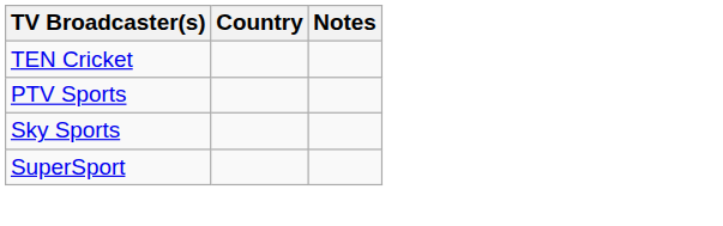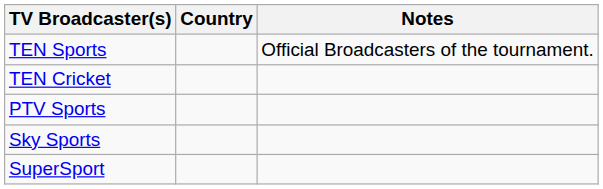 <table class="wikitable">
 <tr>
 <th>TV Broadcaster(s)</th>
 <th>Country</th>
 <th>Notes</th>
+</tr>
+<tr>
+<td><a href='#'>TEN Sports</a></td>
+<td><br></td>
+<td>Official Broadcasters of the tournament.</td>
 </tr>
 <tr>
 <td><a href='#'>TEN Cricket</a></td>
 <td><br></td>
 <td></td>
 </tr>
 <tr>
 <td><a href='#'>PTV Sports</a></td>
 <td></td>
 <td></td>
 </tr>
 <tr>
 <td><a href='#'>Sky Sports</a></td>
 <td></td>
 <td></td>
 </tr>
 <tr>
 <td><a href='#'>SuperSport</a></td>
 <td></td>
 <td></td>
 </tr>
 </table>
